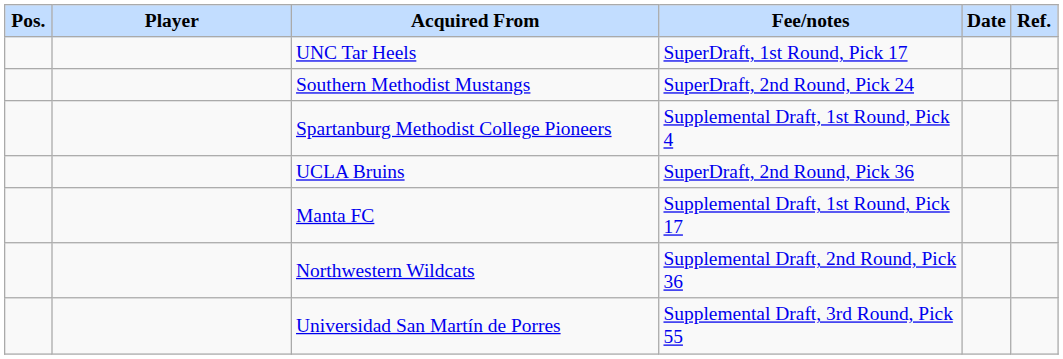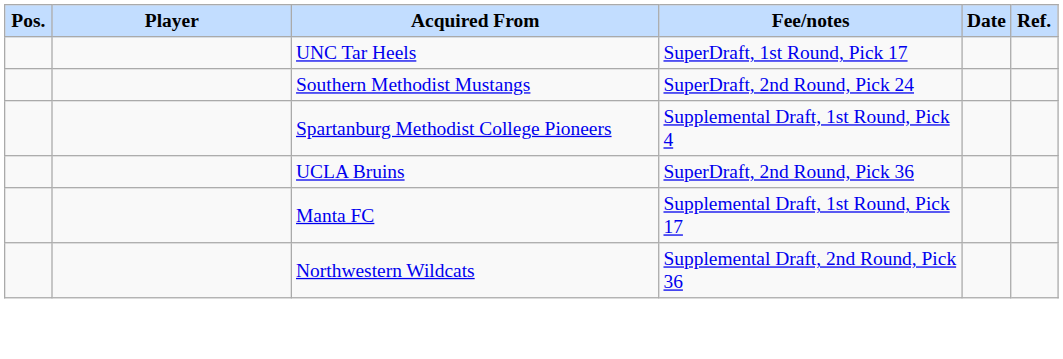 <table class="wikitable sortable" style="text-align:left; font-size:95%;">
 <tr>
 <th style="background:#c2ddff; width:30px;"><strong>Pos.</strong></th>
 <th style="background:#c2ddff; width:180px;"><strong>Player</strong></th>
 <th style="background:#c2ddff; width:280px;"><strong>Acquired From</strong></th>
 <th style="background:#c2ddff; width:230px;"><strong>Fee/notes</strong></th>
 <th style="background:#c2ddff; width:30px;"><strong>Date</strong></th>
 <th style="background:#c2ddff; width:30px;"><strong>Ref.</strong></th>
 </tr>
 <tr>
 <td align=center></td>
 <td></td>
 <td> <a href='#'>UNC Tar Heels</a></td>
 <td><a href='#'>SuperDraft, 1st Round, Pick 17</a></td>
 <td></td>
 <td></td>
 </tr>
 <tr>
 <td align=center></td>
 <td></td>
 <td> <a href='#'>Southern Methodist Mustangs</a></td>
 <td><a href='#'>SuperDraft, 2nd Round, Pick 24</a></td>
 <td></td>
 <td></td>
 </tr>
 <tr>
 <td align=center></td>
 <td></td>
 <td> <a href='#'>Spartanburg Methodist College Pioneers</a></td>
 <td><a href='#'>Supplemental Draft, 1st Round, Pick 4</a></td>
 <td></td>
 <td></td>
 </tr>
 <tr>
 <td align=center></td>
 <td></td>
 <td> <a href='#'>UCLA Bruins</a></td>
 <td><a href='#'>SuperDraft, 2nd Round, Pick 36</a></td>
 <td></td>
 <td></td>
 </tr>
 <tr>
 <td align=center></td>
 <td></td>
 <td> <a href='#'>Manta FC</a></td>
 <td><a href='#'>Supplemental Draft, 1st Round, Pick 17</a></td>
 <td></td>
 <td></td>
 </tr>
 <tr>
 <td align=center></td>
 <td></td>
 <td> <a href='#'>Northwestern Wildcats</a></td>
 <td><a href='#'>Supplemental Draft, 2nd Round, Pick 36</a></td>
 <td></td>
 <td></td>
 </tr>
-<tr>
-<td align=center></td>
-<td></td>
-<td> <a href='#'>Universidad San Martín de Porres</a></td>
-<td><a href='#'>Supplemental Draft, 3rd Round, Pick 55</a></td>
-<td></td>
-<td></td>
-</tr>
 </table>
